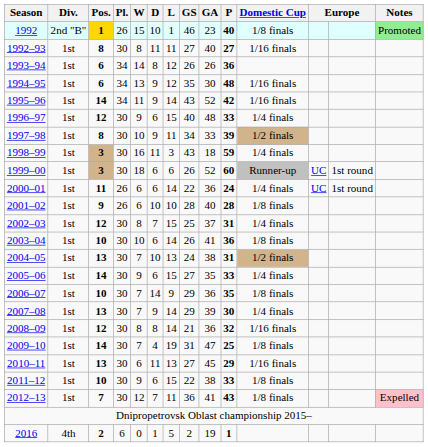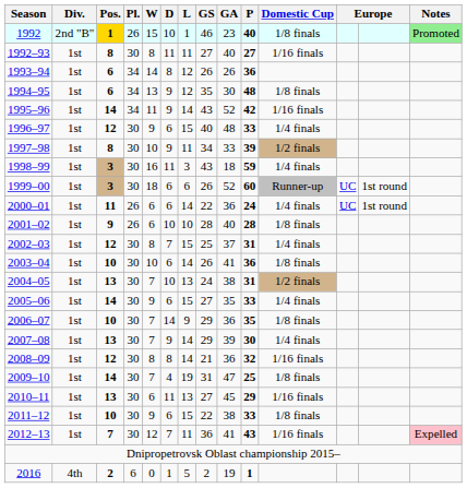 <table class="wikitable">
 <tr>
 <th>Season</th>
 <th>Div.</th>
 <th>Pos.</th>
 <th>Pl.</th>
 <th>W</th>
 <th>D</th>
 <th>L</th>
 <th>GS</th>
 <th>GA</th>
 <th>P</th>
 <th><a href='#'>Domestic Cup</a></th>
 <th colspan=2>Europe</th>
 <th>Notes</th>
 </tr>
 <tr bgcolor=LightCyan>
 <td align=center><a href='#'>1992</a></td>
 <td align=center>2nd "B"</td>
 <td align=center bgcolor=gold><strong>1</strong></td>
 <td align=center>26</td>
 <td align=center>15</td>
 <td align=center>10</td>
 <td align=center>1</td>
 <td align=center>46</td>
 <td align=center>23</td>
 <td align=center><strong>40</strong></td>
 <td align=center>1/8 finals</td>
 <td align=center></td>
 <td align=center></td>
 <td align=center bgcolor=lightgreen>Promoted</td>
 </tr>
 <tr>
 <td align=center><a href='#'>1992–93</a></td>
 <td align=center>1st</td>
 <td align=center><strong>8</strong></td>
 <td align=center>30</td>
 <td align=center>8</td>
 <td align=center>11</td>
 <td align=center>11</td>
 <td align=center>27</td>
 <td align=center>40</td>
 <td align=center><strong>27</strong></td>
 <td align=center>1/16 finals</td>
 <td align=center></td>
 <td align=center></td>
 <td align=center></td>
 </tr>
 <tr>
 <td align=center><a href='#'>1993–94</a></td>
 <td align=center>1st</td>
 <td align=center><strong>6</strong></td>
 <td align=center>34</td>
 <td align=center>14</td>
 <td align=center>8</td>
 <td align=center>12</td>
 <td align=center>26</td>
 <td align=center>26</td>
 <td align=center><strong>36</strong></td>
 <td align=center></td>
 <td align=center></td>
 <td align=center></td>
 <td align=center></td>
 </tr>
 <tr>
 <td align=center><a href='#'>1994–95</a></td>
 <td align=center>1st</td>
 <td align=center><strong>6</strong></td>
 <td align=center>34</td>
 <td align=center>13</td>
 <td align=center>9</td>
 <td align=center>12</td>
 <td align=center>35</td>
 <td align=center>30</td>
 <td align=center><strong>48</strong></td>
-<td align=center>1/16 finals</td>
+<td align=center>1/8 finals</td>
 <td align=center></td>
 <td align=center></td>
 <td align=center></td>
 </tr>
 <tr>
 <td align=center><a href='#'>1995–96</a></td>
 <td align=center>1st</td>
 <td align=center><strong>14</strong></td>
 <td align=center>34</td>
 <td align=center>11</td>
 <td align=center>9</td>
 <td align=center>14</td>
 <td align=center>43</td>
 <td align=center>52</td>
 <td align=center><strong>42</strong></td>
 <td align=center>1/16 finals</td>
 <td align=center></td>
 <td align=center></td>
 <td align=center></td>
 </tr>
 <tr>
 <td align=center><a href='#'>1996–97</a></td>
 <td align=center>1st</td>
 <td align=center><strong>12</strong></td>
 <td align=center>30</td>
 <td align=center>9</td>
 <td align=center>6</td>
 <td align=center>15</td>
 <td align=center>40</td>
 <td align=center>48</td>
 <td align=center><strong>33</strong></td>
 <td align=center>1/4 finals</td>
 <td align=center></td>
 <td align=center></td>
 <td align=center></td>
 </tr>
 <tr>
 <td align=center><a href='#'>1997–98</a></td>
 <td align=center>1st</td>
 <td align=center><strong>8</strong></td>
 <td align=center>30</td>
 <td align=center>10</td>
 <td align=center>9</td>
 <td align=center>11</td>
 <td align=center>34</td>
 <td align=center>33</td>
 <td align=center><strong>39</strong></td>
 <td align=center bgcolor=tan>1/2 finals</td>
 <td align=center></td>
 <td align=center></td>
 <td align=center></td>
 </tr>
 <tr>
 <td align=center><a href='#'>1998–99</a></td>
 <td align=center>1st</td>
 <td align=center bgcolor=tan><strong>3</strong></td>
 <td align=center>30</td>
 <td align=center>16</td>
 <td align=center>11</td>
 <td align=center>3</td>
 <td align=center>43</td>
 <td align=center>18</td>
 <td align=center><strong>59</strong></td>
 <td align=center>1/4 finals</td>
 <td align=center></td>
 <td align=center></td>
 <td align=center></td>
 </tr>
 <tr>
 <td align=center><a href='#'>1999–00</a></td>
 <td align=center>1st</td>
 <td align=center bgcolor=tan><strong>3</strong></td>
 <td align=center>30</td>
 <td align=center>18</td>
 <td align=center>6</td>
 <td align=center>6</td>
 <td align=center>26</td>
 <td align=center>52</td>
 <td align=center><strong>60</strong></td>
 <td align=center bgcolor=silver>Runner-up</td>
 <td align=center><a href='#'>UC</a></td>
 <td align=center>1st round</td>
 <td align=center></td>
 </tr>
 <tr>
 <td align=center><a href='#'>2000–01</a></td>
 <td align=center>1st</td>
 <td align=center><strong>11</strong></td>
 <td align=center>26</td>
 <td align=center>6</td>
 <td align=center>6</td>
 <td align=center>14</td>
 <td align=center>22</td>
 <td align=center>36</td>
 <td align=center><strong>24</strong></td>
 <td align=center>1/4 finals</td>
 <td align=center><a href='#'>UC</a></td>
 <td align=center>1st round</td>
 <td align=center></td>
 </tr>
 <tr>
 <td align=center><a href='#'>2001–02</a></td>
 <td align=center>1st</td>
 <td align=center><strong>9</strong></td>
 <td align=center>26</td>
 <td align=center>6</td>
 <td align=center>10</td>
 <td align=center>10</td>
 <td align=center>28</td>
 <td align=center>40</td>
 <td align=center><strong>28</strong></td>
 <td align=center>1/8 finals</td>
 <td align=center></td>
 <td align=center></td>
 <td align=center></td>
 </tr>
 <tr>
 <td align=center><a href='#'>2002–03</a></td>
 <td align=center>1st</td>
 <td align=center><strong>12</strong></td>
 <td align=center>30</td>
 <td align=center>8</td>
 <td align=center>7</td>
 <td align=center>15</td>
 <td align=center>25</td>
 <td align=center>37</td>
 <td align=center><strong>31</strong></td>
 <td align=center>1/4 finals</td>
 <td align=center></td>
 <td align=center></td>
 <td align=center></td>
 </tr>
 <tr>
 <td align=center><a href='#'>2003–04</a></td>
 <td align=center>1st</td>
 <td align=center><strong>10</strong></td>
 <td align=center>30</td>
 <td align=center>10</td>
 <td align=center>6</td>
 <td align=center>14</td>
 <td align=center>26</td>
 <td align=center>41</td>
 <td align=center><strong>36</strong></td>
 <td align=center>1/8 finals</td>
 <td align=center></td>
 <td align=center></td>
 <td align=center></td>
 </tr>
 <tr>
 <td align=center><a href='#'>2004–05</a></td>
 <td align=center>1st</td>
 <td align=center><strong>13</strong></td>
 <td align=center>30</td>
 <td align=center>7</td>
 <td align=center>10</td>
 <td align=center>13</td>
 <td align=center>24</td>
 <td align=center>38</td>
 <td align=center><strong>31</strong></td>
 <td align=center bgcolor=tan>1/2 finals</td>
 <td align=center></td>
 <td align=center></td>
 <td align=center></td>
 </tr>
 <tr>
 <td align=center><a href='#'>2005–06</a></td>
 <td align=center>1st</td>
 <td align=center><strong>14</strong></td>
 <td align=center>30</td>
 <td align=center>9</td>
 <td align=center>6</td>
 <td align=center>15</td>
 <td align=center>27</td>
 <td align=center>35</td>
 <td align=center><strong>33</strong></td>
 <td align=center>1/4 finals</td>
 <td align=center></td>
 <td align=center></td>
 <td align=center></td>
 </tr>
 <tr>
 <td align=center><a href='#'>2006–07</a></td>
 <td align=center>1st</td>
 <td align=center><strong>10</strong></td>
 <td align=center>30</td>
 <td align=center>7</td>
 <td align=center>14</td>
 <td align=center>9</td>
 <td align=center>29</td>
 <td align=center>36</td>
 <td align=center><strong>35</strong></td>
 <td align=center>1/8 finals</td>
 <td align=center></td>
 <td align=center></td>
 <td align=center></td>
 </tr>
 <tr>
 <td align=center><a href='#'>2007–08</a></td>
 <td align=center>1st</td>
 <td align=center><strong>13</strong></td>
 <td align=center>30</td>
 <td align=center>7</td>
 <td align=center>9</td>
 <td align=center>14</td>
 <td align=center>29</td>
 <td align=center>39</td>
 <td align=center><strong>30</strong></td>
 <td align=center>1/4 finals</td>
 <td align=center></td>
 <td align=center></td>
 <td align=center></td>
 </tr>
 <tr>
 <td align=center><a href='#'>2008–09</a></td>
 <td align=center>1st</td>
 <td align=center><strong>12</strong></td>
 <td align=center>30</td>
 <td align=center>8</td>
 <td align=center>8</td>
 <td align=center>14</td>
 <td align=center>21</td>
 <td align=center>36</td>
 <td align=center><strong>32</strong></td>
 <td align=center>1/16 finals</td>
 <td align=center></td>
 <td align=center></td>
 <td align=center></td>
 </tr>
 <tr>
 <td align=center><a href='#'>2009–10</a></td>
 <td align=center>1st</td>
 <td align=center><strong>14</strong></td>
 <td align=center>30</td>
 <td align=center>7</td>
 <td align=center>4</td>
 <td align=center>19</td>
 <td align=center>31</td>
 <td align=center>47</td>
 <td align=center><strong>25</strong></td>
 <td align=center>1/8 finals</td>
 <td align=center></td>
 <td align=center></td>
 <td align=center></td>
 </tr>
 <tr>
 <td align=center><a href='#'>2010–11</a></td>
 <td align=center>1st</td>
 <td align=center><strong>13</strong></td>
 <td align=center>30</td>
 <td align=center>6</td>
 <td align=center>11</td>
 <td align=center>13</td>
 <td align=center>27</td>
 <td align=center>45</td>
 <td align=center><strong>29</strong></td>
 <td align=center>1/16 finals</td>
 <td align=center></td>
 <td align=center></td>
 <td align=center></td>
 </tr>
 <tr>
 <td align=center><a href='#'>2011–12</a></td>
 <td align=center>1st</td>
 <td align=center><strong>10</strong></td>
 <td align=center>30</td>
 <td align=center>9</td>
 <td align=center>6</td>
 <td align=center>15</td>
 <td align=center>22</td>
 <td align=center>38</td>
 <td align=center><strong>33</strong></td>
 <td align=center>1/8 finals</td>
 <td align=center></td>
 <td align=center></td>
 <td align=center></td>
 </tr>
 <tr>
 <td align=center><a href='#'>2012–13</a></td>
 <td align=center>1st</td>
 <td align=center><strong>7</strong></td>
 <td align=center>30</td>
 <td align=center>12</td>
 <td align=center>7</td>
 <td align=center>11</td>
 <td align=center>36</td>
 <td align=center>41</td>
 <td align=center><strong>43</strong></td>
-<td align=center>1/8 finals</td>
+<td align=center>1/16 finals</td>
 <td align=center></td>
 <td align=center></td>
 <td align=center bgcolor=pink>Expelled</td>
 </tr>
 <tr>
 <td colspan=14 align=center>Dnipropetrovsk Oblast championship 2015–</td>
 </tr>
 <tr>
 <td align=center><a href='#'>2016</a></td>
 <td align=center>4th</td>
 <td align=center><strong>2</strong></td>
 <td align=center>6</td>
 <td align=center>0</td>
 <td align=center>1</td>
 <td align=center>5</td>
 <td align=center>2</td>
 <td align=center>19</td>
 <td align=center><strong>1</strong></td>
 <td align=center></td>
 <td align=center></td>
 <td align=center></td>
 <td align=center></td>
 </tr>
 </table>
